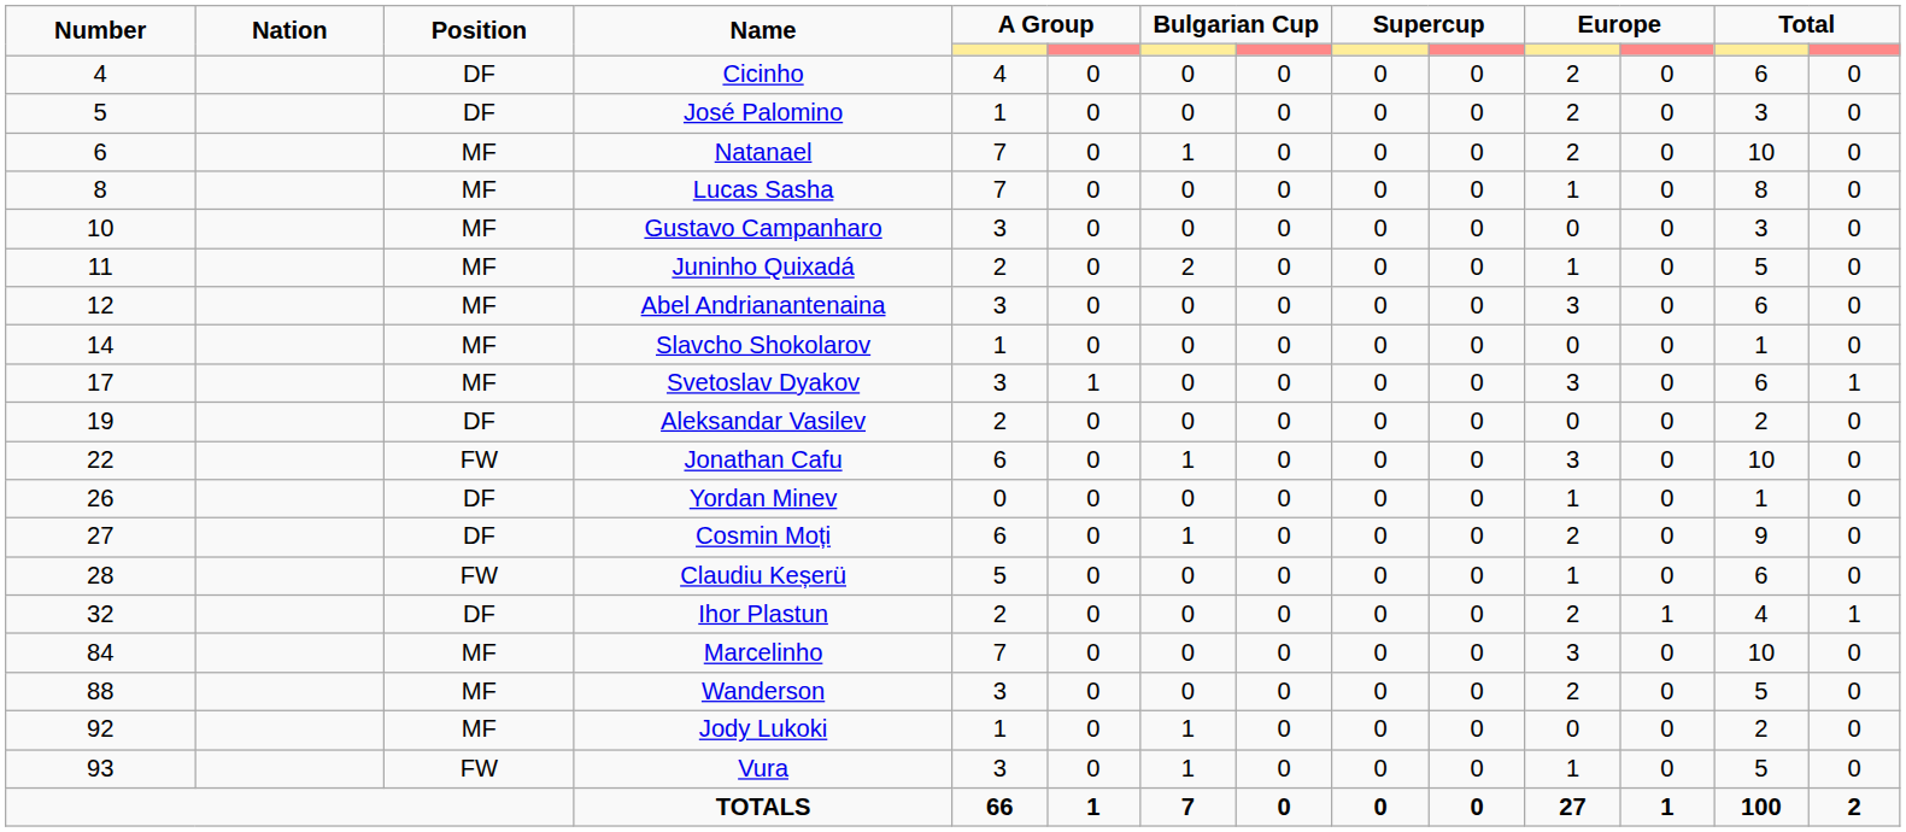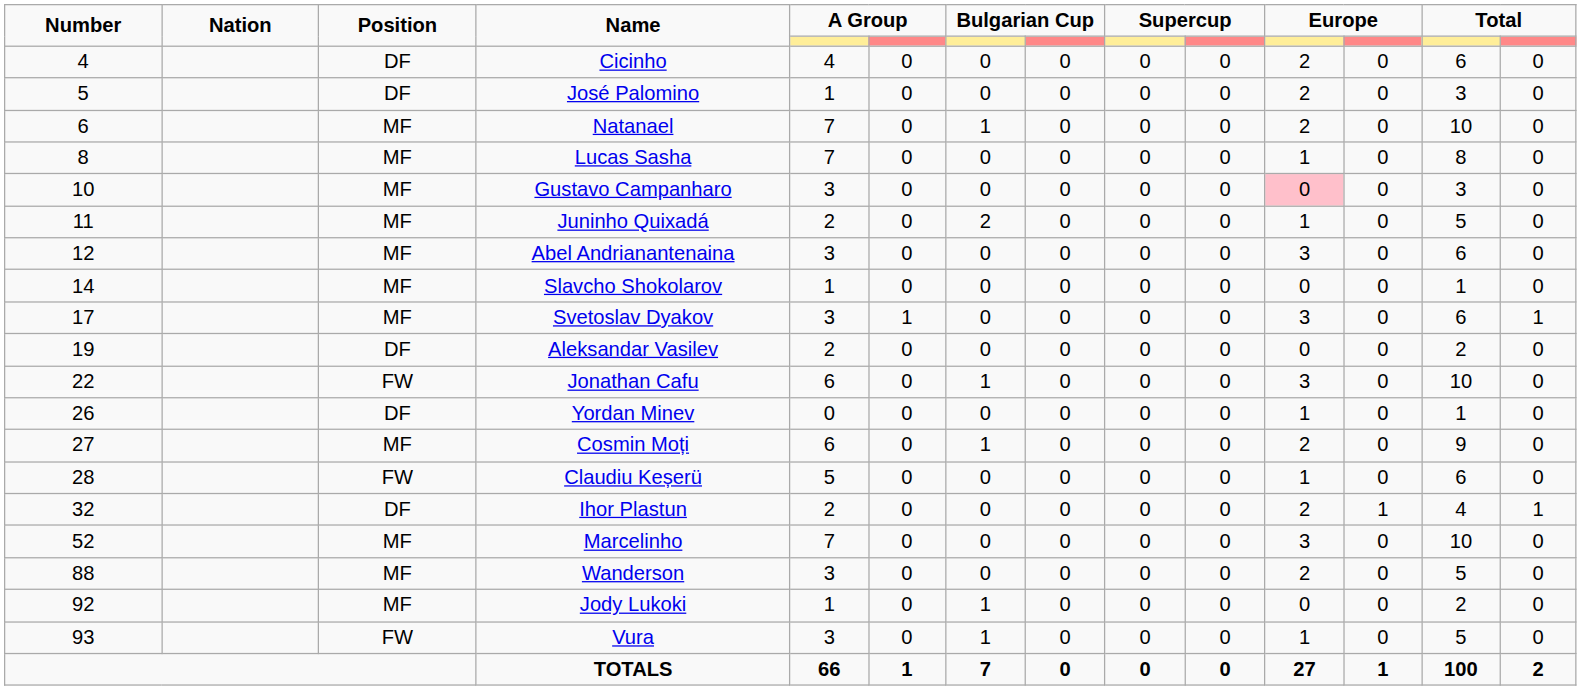 <table class="wikitable" style="font-size: 100%; text-align: center;">
 <tr>
 <td rowspan="2" width="10%" align="center"><strong>Number</strong></td>
 <td rowspan="2" width="10%" align="center"><strong>Nation</strong></td>
 <td rowspan="2" width="10%" align="center"><strong>Position</strong></td>
 <td rowspan="2" width="20%" align="center"><strong>Name</strong></td>
 <td colspan="2" align="center"><strong>A Group</strong></td>
 <td colspan="2" align="center"><strong>Bulgarian Cup</strong></td>
 <td colspan="2" align="center"><strong>Supercup</strong></td>
 <td colspan="2" align="center"><strong>Europe</strong></td>
 <td colspan="2" align="center"><strong>Total</strong></td>
 </tr>
 <tr>
 <th width=60 style="background: #FFEE99"></th>
 <th width=60 style="background: #FF8888"></th>
 <th width=60 style="background: #FFEE99"></th>
 <th width=60 style="background: #FF8888"></th>
 <th width=60 style="background: #FFEE99"></th>
 <th width=60 style="background: #FF8888"></th>
 <th width=60 style="background: #FFEE99"></th>
 <th width=60 style="background: #FF8888"></th>
 <th width=60 style="background: #FFEE99"></th>
 <th width=60 style="background: #FF8888"></th>
 </tr>
 <tr>
 <td>4</td>
 <td></td>
 <td>DF</td>
 <td><a href='#'>Cicinho</a></td>
 <td>4</td>
 <td>0</td>
 <td>0</td>
 <td>0</td>
 <td>0</td>
 <td>0</td>
 <td>2</td>
 <td>0</td>
 <td>6</td>
 <td>0</td>
 </tr>
 <tr>
 <td>5</td>
 <td></td>
 <td>DF</td>
 <td><a href='#'>José Palomino</a></td>
 <td>1</td>
 <td>0</td>
 <td>0</td>
 <td>0</td>
 <td>0</td>
 <td>0</td>
 <td>2</td>
 <td>0</td>
 <td>3</td>
 <td>0</td>
 </tr>
 <tr>
 <td>6</td>
 <td></td>
 <td>MF</td>
 <td><a href='#'>Natanael</a></td>
 <td>7</td>
 <td>0</td>
 <td>1</td>
 <td>0</td>
 <td>0</td>
 <td>0</td>
 <td>2</td>
 <td>0</td>
 <td>10</td>
 <td>0</td>
 </tr>
 <tr>
 <td>8</td>
 <td></td>
 <td>MF</td>
 <td><a href='#'>Lucas Sasha</a></td>
 <td>7</td>
 <td>0</td>
 <td>0</td>
 <td>0</td>
 <td>0</td>
 <td>0</td>
 <td>1</td>
 <td>0</td>
 <td>8</td>
 <td>0</td>
 </tr>
 <tr>
 <td>10</td>
 <td></td>
 <td>MF</td>
 <td><a href='#'>Gustavo Campanharo</a></td>
 <td>3</td>
 <td>0</td>
 <td>0</td>
 <td>0</td>
 <td>0</td>
 <td>0</td>
-<td>0</td>
+<td style="background: pink;">0</td>
 <td>0</td>
 <td>3</td>
 <td>0</td>
 </tr>
 <tr>
 <td>11</td>
 <td></td>
 <td>MF</td>
 <td><a href='#'>Juninho Quixadá</a></td>
 <td>2</td>
 <td>0</td>
 <td>2</td>
 <td>0</td>
 <td>0</td>
 <td>0</td>
 <td>1</td>
 <td>0</td>
 <td>5</td>
 <td>0</td>
 </tr>
 <tr>
 <td>12</td>
 <td></td>
 <td>MF</td>
 <td><a href='#'>Abel Andrianantenaina</a></td>
 <td>3</td>
 <td>0</td>
 <td>0</td>
 <td>0</td>
 <td>0</td>
 <td>0</td>
 <td>3</td>
 <td>0</td>
 <td>6</td>
 <td>0</td>
 </tr>
 <tr>
 <td>14</td>
 <td></td>
 <td>MF</td>
 <td><a href='#'>Slavcho Shokolarov</a></td>
 <td>1</td>
 <td>0</td>
 <td>0</td>
 <td>0</td>
 <td>0</td>
 <td>0</td>
 <td>0</td>
 <td>0</td>
 <td>1</td>
 <td>0</td>
 </tr>
 <tr>
 <td>17</td>
 <td></td>
 <td>MF</td>
 <td><a href='#'>Svetoslav Dyakov</a></td>
 <td>3</td>
 <td>1</td>
 <td>0</td>
 <td>0</td>
 <td>0</td>
 <td>0</td>
 <td>3</td>
 <td>0</td>
 <td>6</td>
 <td>1</td>
 </tr>
 <tr>
 <td>19</td>
 <td></td>
 <td>DF</td>
 <td><a href='#'>Aleksandar Vasilev</a></td>
 <td>2</td>
 <td>0</td>
 <td>0</td>
 <td>0</td>
 <td>0</td>
 <td>0</td>
 <td>0</td>
 <td>0</td>
 <td>2</td>
 <td>0</td>
 </tr>
 <tr>
 <td>22</td>
 <td></td>
 <td>FW</td>
 <td><a href='#'>Jonathan Cafu</a></td>
 <td>6</td>
 <td>0</td>
 <td>1</td>
 <td>0</td>
 <td>0</td>
 <td>0</td>
 <td>3</td>
 <td>0</td>
 <td>10</td>
 <td>0</td>
 </tr>
 <tr>
 <td>26</td>
 <td></td>
 <td>DF</td>
 <td><a href='#'>Yordan Minev</a></td>
 <td>0</td>
 <td>0</td>
 <td>0</td>
 <td>0</td>
 <td>0</td>
 <td>0</td>
 <td>1</td>
 <td>0</td>
 <td>1</td>
 <td>0</td>
 </tr>
 <tr>
 <td>27</td>
 <td></td>
-<td>DF</td>
+<td>MF</td>
 <td><a href='#'>Cosmin Moți</a></td>
 <td>6</td>
 <td>0</td>
 <td>1</td>
 <td>0</td>
 <td>0</td>
 <td>0</td>
 <td>2</td>
 <td>0</td>
 <td>9</td>
 <td>0</td>
 </tr>
 <tr>
 <td>28</td>
 <td></td>
 <td>FW</td>
 <td><a href='#'>Claudiu Keșerü</a></td>
 <td>5</td>
 <td>0</td>
 <td>0</td>
 <td>0</td>
 <td>0</td>
 <td>0</td>
 <td>1</td>
 <td>0</td>
 <td>6</td>
 <td>0</td>
 </tr>
 <tr>
 <td>32</td>
 <td></td>
 <td>DF</td>
 <td><a href='#'>Ihor Plastun</a></td>
 <td>2</td>
 <td>0</td>
 <td>0</td>
 <td>0</td>
 <td>0</td>
 <td>0</td>
 <td>2</td>
 <td>1</td>
 <td>4</td>
 <td>1</td>
 </tr>
 <tr>
-<td>84</td>
+<td>52</td>
 <td></td>
 <td>MF</td>
 <td><a href='#'>Marcelinho</a></td>
 <td>7</td>
 <td>0</td>
 <td>0</td>
 <td>0</td>
 <td>0</td>
 <td>0</td>
 <td>3</td>
 <td>0</td>
 <td>10</td>
 <td>0</td>
 </tr>
 <tr>
 <td>88</td>
 <td></td>
 <td>MF</td>
 <td><a href='#'>Wanderson</a></td>
 <td>3</td>
 <td>0</td>
 <td>0</td>
 <td>0</td>
 <td>0</td>
 <td>0</td>
 <td>2</td>
 <td>0</td>
 <td>5</td>
 <td>0</td>
 </tr>
 <tr>
 <td>92</td>
 <td></td>
 <td>MF</td>
 <td><a href='#'>Jody Lukoki</a></td>
 <td>1</td>
 <td>0</td>
 <td>1</td>
 <td>0</td>
 <td>0</td>
 <td>0</td>
 <td>0</td>
 <td>0</td>
 <td>2</td>
 <td>0</td>
 </tr>
 <tr>
 <td>93</td>
 <td></td>
 <td>FW</td>
 <td><a href='#'>Vura</a></td>
 <td>3</td>
 <td>0</td>
 <td>1</td>
 <td>0</td>
 <td>0</td>
 <td>0</td>
 <td>1</td>
 <td>0</td>
 <td>5</td>
 <td>0</td>
 </tr>
 <tr>
 <td colspan="3"></td>
 <td><strong>TOTALS</strong></td>
 <td><strong>66</strong></td>
 <td><strong>1</strong></td>
 <td><strong>7</strong></td>
 <td><strong>0</strong></td>
 <td><strong>0</strong></td>
 <td><strong>0</strong></td>
 <td><strong>27</strong></td>
 <td><strong>1</strong></td>
 <td><strong>100</strong></td>
 <td><strong>2</strong></td>
 </tr>
 </table>
